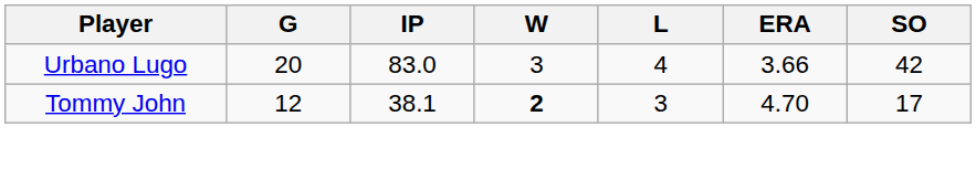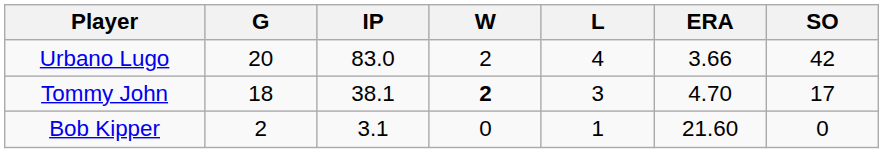 <table class="wikitable sortable">
 <tr>
 <th bgcolor="#DDDDFF" width="16%">Player</th>
 <th bgcolor="#DDDDFF" width="9%">G</th>
 <th bgcolor="#DDDDFF" width="9%">IP</th>
 <th bgcolor="#DDDDFF" width="9%">W</th>
 <th bgcolor="#DDDDFF" width="9%">L</th>
 <th bgcolor="#DDDDFF" width="9%">ERA</th>
 <th bgcolor="#DDDDFF" width="9%">SO</th>
 </tr>
 <tr align="center">
 <td><a href='#'>Urbano Lugo</a></td>
 <td>20</td>
 <td>83.0</td>
-<td>3</td>
+<td>2</td>
 <td>4</td>
 <td>3.66</td>
 <td>42</td>
 </tr>
 <tr align="center">
 <td><a href='#'>Tommy John</a></td>
-<td>12</td>
+<td>18</td>
 <td>38.1</td>
 <td><strong>2</strong></td>
 <td>3</td>
 <td>4.70</td>
 <td>17</td>
 </tr>
+<tr align="center">
+<td><a href='#'>Bob Kipper</a></td>
+<td>2</td>
+<td>3.1</td>
+<td>0</td>
+<td>1</td>
+<td>21.60</td>
+<td>0</td>
+</tr>
 </table>
